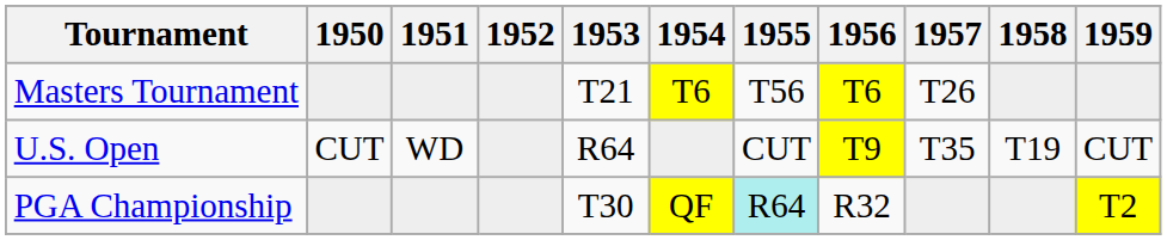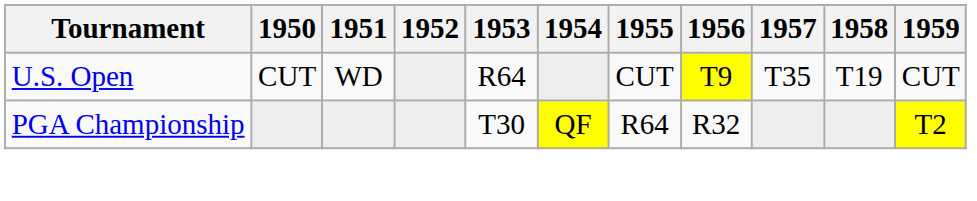 <table class="wikitable" style="font-size:95%;text-align:center;">
 <tr>
 <th>Tournament</th>
 <th>1950</th>
 <th>1951</th>
 <th>1952</th>
 <th>1953</th>
 <th>1954</th>
 <th>1955</th>
 <th>1956</th>
 <th>1957</th>
 <th>1958</th>
 <th>1959</th>
-</tr>
-<tr>
-<td align=left><a href='#'>Masters Tournament</a></td>
-<td style="background:#eeeeee;"></td>
-<td style="background:#eeeeee;"></td>
-<td style="background:#eeeeee;"></td>
-<td>T21</td>
-<td style="background:yellow;">T6</td>
-<td>T56</td>
-<td style="background:yellow;">T6</td>
-<td>T26</td>
-<td style="background:#eeeeee;"></td>
-<td style="background:#eeeeee;"></td>
 </tr>
 <tr>
 <td align=left><a href='#'>U.S. Open</a></td>
 <td>CUT</td>
 <td>WD</td>
 <td style="background:#eeeeee;"></td>
 <td>R64</td>
 <td style="background:#eeeeee;"></td>
 <td>CUT</td>
 <td style="background:yellow;">T9</td>
 <td>T35</td>
 <td>T19</td>
 <td>CUT</td>
 </tr>
 <tr>
 <td align=left><a href='#'>PGA Championship</a></td>
 <td style="background:#eeeeee;"></td>
 <td style="background:#eeeeee;"></td>
 <td style="background:#eeeeee;"></td>
 <td>T30</td>
 <td style="background:yellow;">QF</td>
-<td style="background: paleturquoise;">R64</td>
+<td>R64</td>
 <td>R32</td>
 <td style="background:#eeeeee;"></td>
 <td style="background:#eeeeee;"></td>
 <td style="background:yellow;">T2</td>
 </tr>
 </table>
